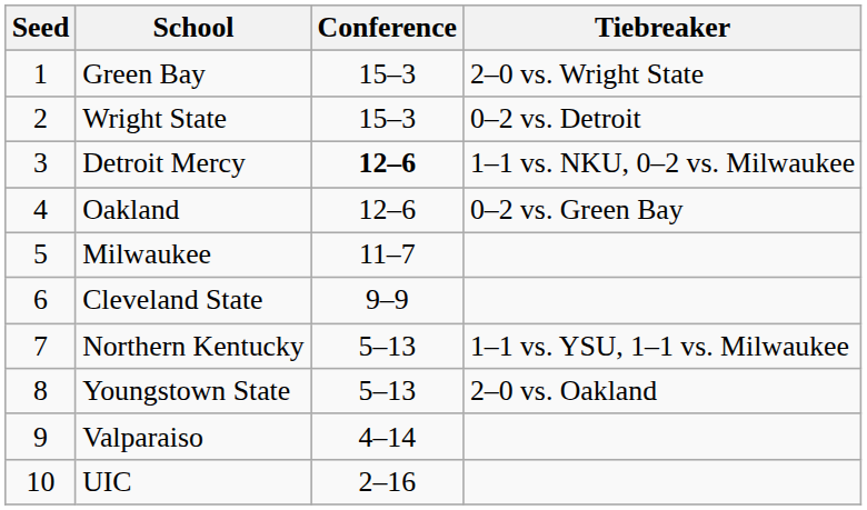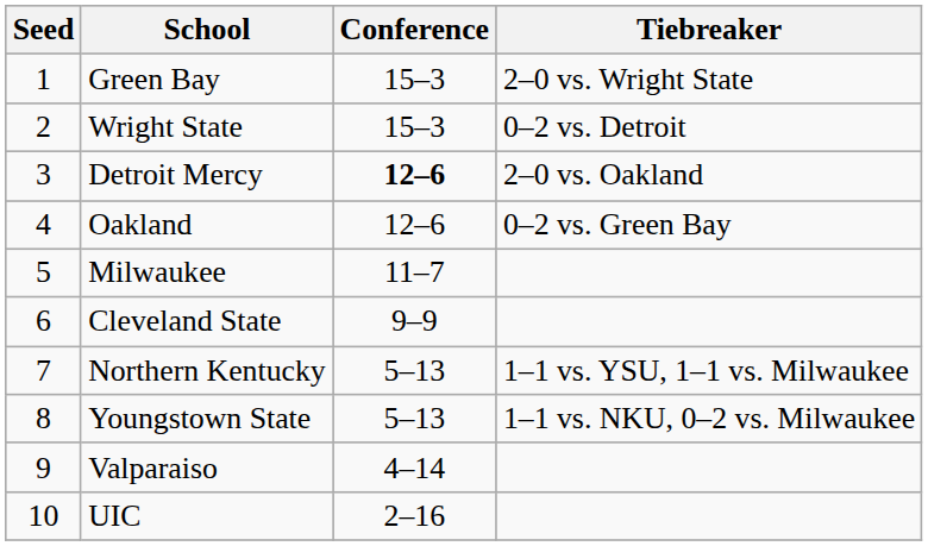 <table class="wikitable" style="white-space:nowrap;">
 <tr>
 <th>Seed</th>
 <th>School</th>
 <th>Conference</th>
 <th>Tiebreaker</th>
 </tr>
 <tr>
 <td align=center>1</td>
 <td>Green Bay</td>
 <td align=center>15–3</td>
 <td>2–0 vs. Wright State</td>
 </tr>
 <tr>
 <td align=center>2</td>
 <td>Wright State</td>
 <td align=center>15–3</td>
 <td>0–2 vs. Detroit</td>
 </tr>
 <tr>
 <td align=center>3</td>
 <td>Detroit Mercy</td>
 <td align=center><strong>12–6</strong></td>
-<td>1–1 vs. NKU, 0–2 vs. Milwaukee</td>
+<td>2–0 vs. Oakland</td>
 </tr>
 <tr>
 <td align=center>4</td>
 <td>Oakland</td>
 <td align=center>12–6</td>
 <td>0–2 vs. Green Bay</td>
 </tr>
 <tr>
 <td align=center>5</td>
 <td>Milwaukee</td>
 <td align=center>11–7</td>
 <td></td>
 </tr>
 <tr>
 <td align=center>6</td>
 <td>Cleveland State</td>
 <td align=center>9–9</td>
 <td></td>
 </tr>
 <tr>
 <td align=center>7</td>
 <td>Northern Kentucky</td>
 <td align=center>5–13</td>
 <td>1–1 vs. YSU, 1–1 vs. Milwaukee</td>
 </tr>
 <tr>
 <td align=center>8</td>
 <td>Youngstown State</td>
 <td align=center>5–13</td>
-<td>2–0 vs. Oakland</td>
+<td>1–1 vs. NKU, 0–2 vs. Milwaukee</td>
 </tr>
 <tr>
 <td align=center>9</td>
 <td>Valparaiso</td>
 <td align=center>4–14</td>
 <td></td>
 </tr>
 <tr>
 <td align=center>10</td>
 <td>UIC</td>
 <td align=center>2–16</td>
 <td></td>
 </tr>
 </table>
